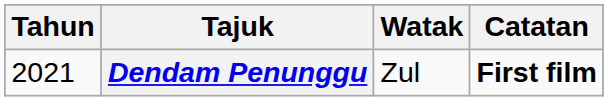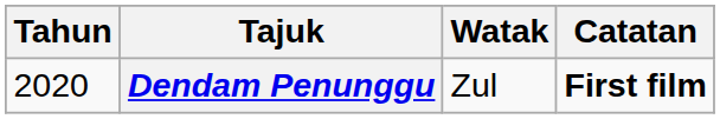 <table class="wikitable">
 <tr>
 <th>Tahun</th>
 <th>Tajuk</th>
 <th>Watak</th>
 <th>Catatan</th>
 </tr>
 <tr>
-<td>2021</td>
+<td>2020</td>
 <th><em><a href='#'>Dendam Penunggu</a></em></th>
 <td>Zul</td>
 <td><strong>First film</strong></td>
 </tr>
 </table>
